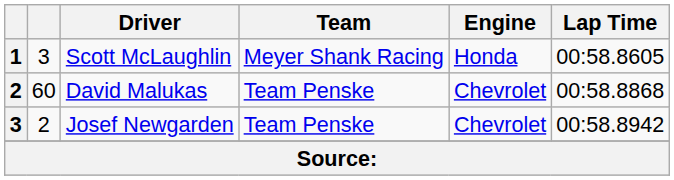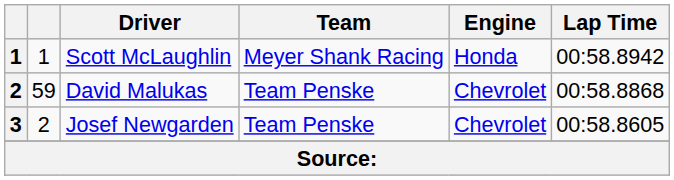 <table class="wikitable" style="font-size:95%;">
 <tr>
 <th></th>
 <th></th>
 <th>Driver</th>
 <th>Team</th>
 <th>Engine</th>
 <th>Lap Time</th>
 </tr>
 <tr>
 <th>1</th>
-<td align="center">3</td>
+<td align="center">1</td>
 <td> <a href='#'>Scott McLaughlin</a></td>
 <td><a href='#'>Meyer Shank Racing</a></td>
 <td><a href='#'>Honda</a></td>
-<td>00:58.8605</td>
+<td>00:58.8942</td>
 </tr>
 <tr>
 <th>2</th>
-<td align="center">60</td>
+<td align="center">59</td>
 <td> <a href='#'>David Malukas</a></td>
 <td><a href='#'>Team Penske</a></td>
 <td><a href='#'>Chevrolet</a></td>
 <td>00:58.8868</td>
 </tr>
 <tr>
 <th>3</th>
 <td align="center">2</td>
 <td> <a href='#'>Josef Newgarden</a></td>
 <td><a href='#'>Team Penske</a></td>
 <td><a href='#'>Chevrolet</a></td>
-<td>00:58.8942</td>
+<td>00:58.8605</td>
 </tr>
 <tr>
 </tr>
 <tr class="sortbottom">
 <th colspan="6">Source:</th>
 </tr>
 </table>
